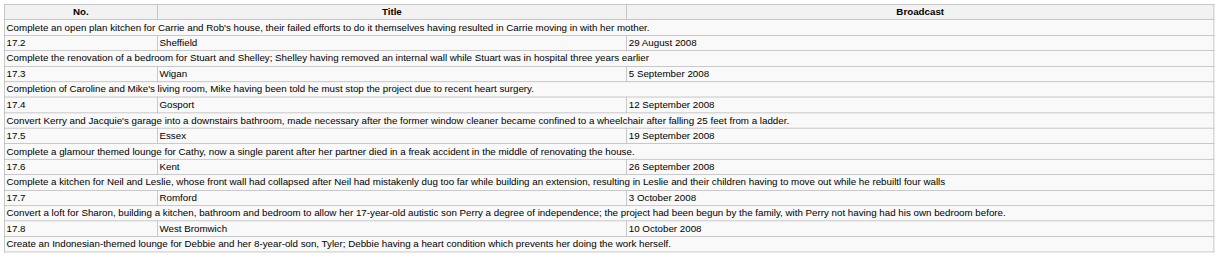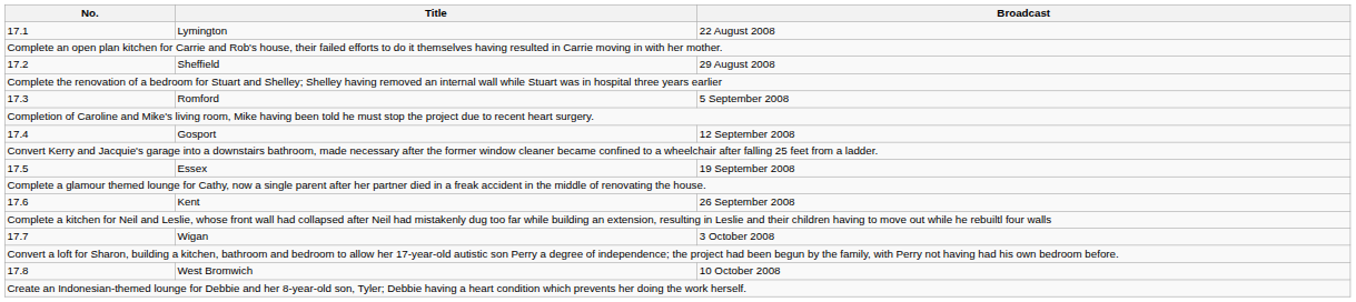 <table class="wikitable" style="width:100%;">
 <tr>
 <th>No.</th>
 <th>Title</th>
 <th>Broadcast</th>
+</tr>
+<tr>
+<td>17.1</td>
+<td>Lymington</td>
+<td>22 August 2008</td>
 </tr>
 <tr>
 <td colspan="3">Complete an open plan kitchen for Carrie and Rob's house, their failed efforts to do it themselves having resulted in Carrie moving in with her mother.</td>
 </tr>
 <tr>
 <td>17.2</td>
 <td>Sheffield</td>
 <td>29 August 2008</td>
 </tr>
 <tr>
 <td colspan="3">Complete the renovation of a bedroom for Stuart and Shelley; Shelley having removed an internal wall while Stuart was in hospital three years earlier</td>
 </tr>
 <tr>
 <td>17.3</td>
-<td>Wigan</td>
+<td>Romford</td>
 <td>5 September 2008</td>
 </tr>
 <tr>
 <td colspan="3">Completion of Caroline and Mike's living room, Mike having been told he must stop the project due to recent heart surgery.</td>
 </tr>
 <tr>
 <td>17.4</td>
 <td>Gosport</td>
 <td>12 September 2008</td>
 </tr>
 <tr>
 <td colspan="3">Convert Kerry and Jacquie's garage into a downstairs bathroom, made necessary after the former window cleaner became confined to a wheelchair after falling 25 feet from a ladder.</td>
 </tr>
 <tr>
 <td>17.5</td>
 <td>Essex</td>
 <td>19 September 2008</td>
 </tr>
 <tr>
 <td colspan="3">Complete a glamour themed lounge for Cathy, now a single parent after her partner died in a freak accident in the middle of renovating the house.</td>
 </tr>
 <tr>
 <td>17.6</td>
 <td>Kent</td>
 <td>26 September 2008</td>
 </tr>
 <tr>
 <td colspan="3">Complete a kitchen for Neil and Leslie, whose front wall had collapsed after Neil had mistakenly dug too far while building an extension, resulting in Leslie and their children having to move out while he rebuiltl four walls</td>
 </tr>
 <tr>
 <td>17.7</td>
-<td>Romford</td>
+<td>Wigan</td>
 <td>3 October 2008</td>
 </tr>
 <tr>
 <td colspan="3">Convert a loft for Sharon, building a kitchen, bathroom and bedroom to allow her 17-year-old autistic son Perry a degree of independence; the project had been begun by the family, with Perry not having had his own bedroom before.</td>
 </tr>
 <tr>
 <td>17.8</td>
 <td>West Bromwich</td>
 <td>10 October 2008</td>
 </tr>
 <tr>
 <td colspan="3">Create an Indonesian-themed lounge for Debbie and her 8-year-old son, Tyler; Debbie having a heart condition which prevents her doing the work herself.</td>
 </tr>
 </table>
